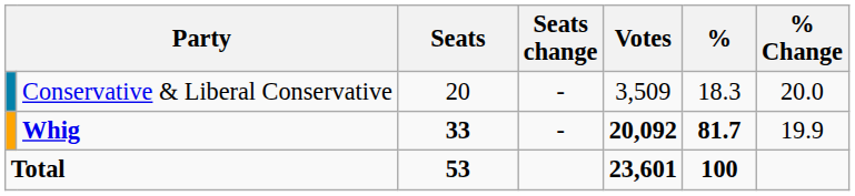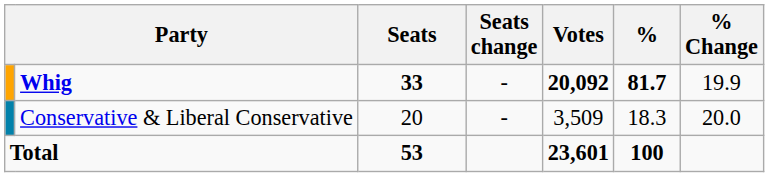 <table class="wikitable sortable">
 <tr>
 <th style="width:100px" colspan=2>Party</th>
 <th style="width:70px;">Seats</th>
 <th style="width:40px;">Seats change</th>
 <th style="width:40px;">Votes</th>
 <th style="width:40px;">%</th>
 <th style="width:40px;">% Change</th>
+</tr>
+<tr>
+<td bgcolor="#FFA500"></td>
+<td><strong><a href='#'>Whig</a></strong></td>
+<td align=center><strong>33</strong></td>
+<td align=center>-</td>
+<td align=center><strong>20,092</strong></td>
+<td align=center><strong>81.7</strong></td>
+<td align=center> 19.9</td>
 </tr>
 <tr>
 <td bgcolor="#0281AA"></td>
 <td><a href='#'>Conservative</a> & Liberal Conservative</td>
 <td align=center>20</td>
 <td align=center>-</td>
 <td align=center>3,509</td>
 <td align=center>18.3</td>
 <td align=center> 20.0</td>
 </tr>
 <tr>
-<td bgcolor="#FFA500"></td>
-<td><strong><a href='#'>Whig</a></strong></td>
-<td align=center><strong>33</strong></td>
-<td align=center>-</td>
-<td align=center><strong>20,092</strong></td>
-<td align=center><strong>81.7</strong></td>
-<td align=center> 19.9</td>
-</tr>
-<tr>
 <td colspan=2><strong>Total</strong></td>
 <td align=center><strong>53</strong></td>
 <td align=center></td>
 <td align=center><strong>23,601</strong></td>
 <td align=center><strong>100</strong></td>
 <td align=center></td>
 </tr>
 </table>
